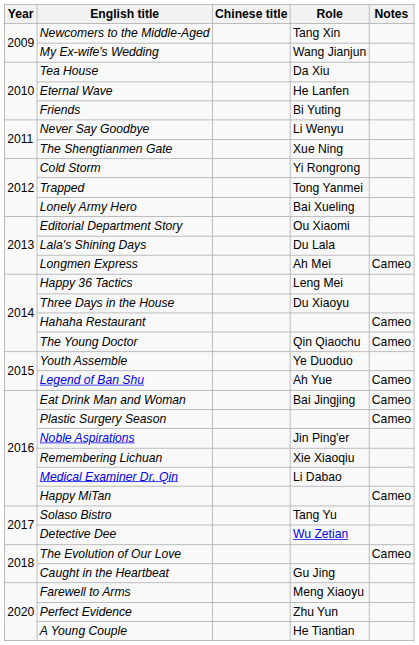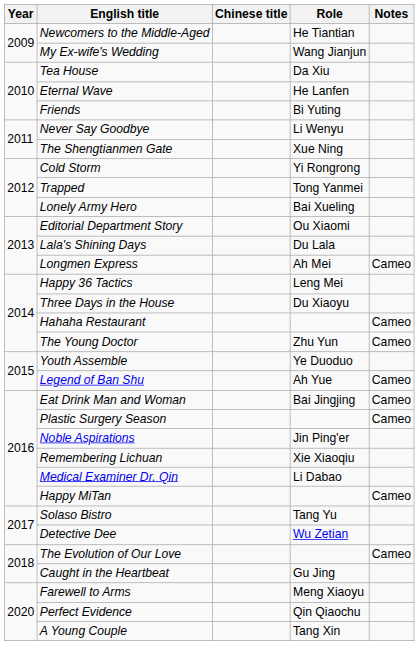 <table class="wikitable">
 <tr>
 <th>Year</th>
 <th>English title</th>
 <th>Chinese title</th>
 <th>Role</th>
 <th>Notes</th>
 </tr>
 <tr>
 <td rowspan=2>2009</td>
 <td><em>Newcomers to the Middle-Aged</em></td>
 <td></td>
-<td>Tang Xin</td>
+<td>He Tiantian</td>
 <td></td>
 </tr>
 <tr>
 <td><em>My Ex-wife's Wedding</em></td>
 <td></td>
 <td>Wang Jianjun</td>
 <td></td>
 </tr>
 <tr>
 <td rowspan=3>2010</td>
 <td><em>Tea House</em></td>
 <td></td>
 <td>Da Xiu</td>
 <td></td>
 </tr>
 <tr>
 <td><em>Eternal Wave</em></td>
 <td></td>
 <td>He Lanfen</td>
 <td></td>
 </tr>
 <tr>
 <td><em>Friends</em></td>
 <td></td>
 <td>Bi Yuting</td>
 <td></td>
 </tr>
 <tr>
 <td rowspan=2>2011</td>
 <td><em>Never Say Goodbye</em></td>
 <td></td>
 <td>Li Wenyu</td>
 <td></td>
 </tr>
 <tr>
 <td><em>The Shengtianmen Gate</em></td>
 <td></td>
 <td>Xue Ning</td>
 <td></td>
 </tr>
 <tr>
 <td rowspan=3>2012</td>
 <td><em>Cold Storm</em></td>
 <td></td>
 <td>Yi Rongrong</td>
 <td></td>
 </tr>
 <tr>
 <td><em>Trapped</em></td>
 <td></td>
 <td>Tong Yanmei</td>
 <td></td>
 </tr>
 <tr>
 <td><em>Lonely Army Hero</em></td>
 <td></td>
 <td>Bai Xueling</td>
 <td></td>
 </tr>
 <tr>
 <td rowspan=3>2013</td>
 <td><em>Editorial Department Story</em></td>
 <td></td>
 <td>Ou Xiaomi</td>
 <td></td>
 </tr>
 <tr>
 <td><em>Lala's Shining Days</em></td>
 <td></td>
 <td>Du Lala</td>
 <td></td>
 </tr>
 <tr>
 <td><em>Longmen Express</em></td>
 <td></td>
 <td>Ah Mei</td>
 <td>Cameo</td>
 </tr>
 <tr>
 <td rowspan=4>2014</td>
 <td><em>Happy 36 Tactics</em></td>
 <td></td>
 <td>Leng Mei</td>
 <td></td>
 </tr>
 <tr>
 <td><em>Three Days in the House</em></td>
 <td></td>
 <td>Du Xiaoyu</td>
 <td></td>
 </tr>
 <tr>
 <td><em>Hahaha Restaurant</em></td>
 <td></td>
 <td></td>
 <td>Cameo</td>
 </tr>
 <tr>
 <td><em>The Young Doctor</em></td>
 <td></td>
-<td>Qin Qiaochu</td>
+<td>Zhu Yun</td>
 <td>Cameo</td>
 </tr>
 <tr>
 <td rowspan=2>2015</td>
 <td><em>Youth Assemble</em></td>
 <td></td>
 <td>Ye Duoduo</td>
 <td></td>
 </tr>
 <tr>
 <td><em><a href='#'>Legend of Ban Shu</a></em></td>
 <td></td>
 <td>Ah Yue</td>
 <td>Cameo</td>
 </tr>
 <tr>
 <td rowspan=6>2016</td>
 <td><em>Eat Drink Man and Woman</em></td>
 <td></td>
 <td>Bai Jingjing</td>
 <td>Cameo</td>
 </tr>
 <tr>
 <td><em>Plastic Surgery Season</em></td>
 <td></td>
 <td></td>
 <td>Cameo</td>
 </tr>
 <tr>
 <td><em><a href='#'>Noble Aspirations</a></em></td>
 <td></td>
 <td>Jin Ping'er</td>
 <td></td>
 </tr>
 <tr>
 <td><em>Remembering Lichuan</em></td>
 <td></td>
 <td>Xie Xiaoqiu</td>
 <td></td>
 </tr>
 <tr>
 <td><em><a href='#'>Medical Examiner Dr. Qin</a></em></td>
 <td></td>
 <td>Li Dabao</td>
 <td></td>
 </tr>
 <tr>
 <td><em>Happy MiTan</em></td>
 <td></td>
 <td></td>
 <td>Cameo</td>
 </tr>
 <tr>
 <td rowspan=2>2017</td>
 <td><em>Solaso Bistro</em></td>
 <td></td>
 <td>Tang Yu</td>
 <td></td>
 </tr>
 <tr>
 <td><em>Detective Dee</em></td>
 <td></td>
 <td><a href='#'>Wu Zetian</a></td>
 <td></td>
 </tr>
 <tr>
 <td rowspan=2>2018</td>
 <td><em>The Evolution of Our Love</em></td>
 <td></td>
 <td></td>
 <td>Cameo</td>
 </tr>
 <tr>
 <td><em>Caught in the Heartbeat</em></td>
 <td></td>
 <td>Gu Jing</td>
 <td></td>
 </tr>
 <tr>
 <td rowspan=3>2020</td>
 <td><em>Farewell to Arms</em></td>
 <td></td>
 <td>Meng Xiaoyu</td>
 <td></td>
 </tr>
 <tr>
 <td><em>Perfect Evidence</em></td>
 <td></td>
-<td>Zhu Yun</td>
+<td>Qin Qiaochu</td>
 <td></td>
 </tr>
 <tr>
 <td><em>A Young Couple</em></td>
 <td></td>
-<td>He Tiantian</td>
+<td>Tang Xin</td>
 <td></td>
 </tr>
 </table>
